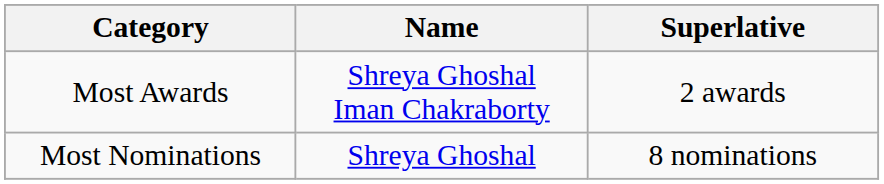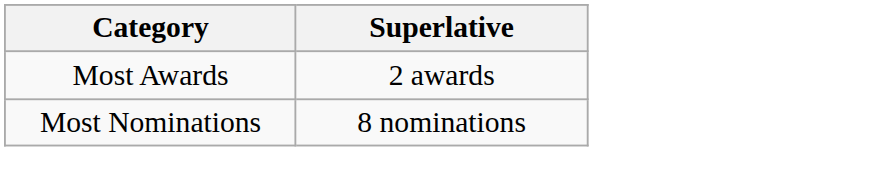 <table class="wikitable" style="text-align: center">
 <tr>
 <th width="150"><strong>Category</strong></th>
-<th width="150"><strong>Name</strong></th>
 <th width="150"><strong>Superlative</strong></th>
 </tr>
 <tr>
 <td>Most Awards</td>
-<td><a href='#'>Shreya Ghoshal</a><br><a href='#'>Iman Chakraborty</a></td>
 <td>2 awards</td>
 </tr>
 <tr>
 <td>Most Nominations</td>
-<td><a href='#'>Shreya Ghoshal</a></td>
 <td>8 nominations</td>
 </tr>
 </table>
